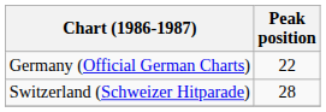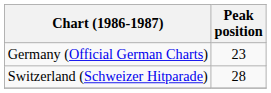 <table class="wikitable sortable">
 <tr>
 <th>Chart (1986-1987)</th>
 <th>Peak<br>position</th>
 </tr>
 <tr>
 <td>Germany (<a href='#'>Official German Charts</a>)</td>
-<td align="center">22</td>
+<td align="center">23</td>
 </tr>
 <tr>
 <td>Switzerland (<a href='#'>Schweizer Hitparade</a>)</td>
 <td align="center">28</td>
 </tr>
 <tr>
 </tr>
 </table>
